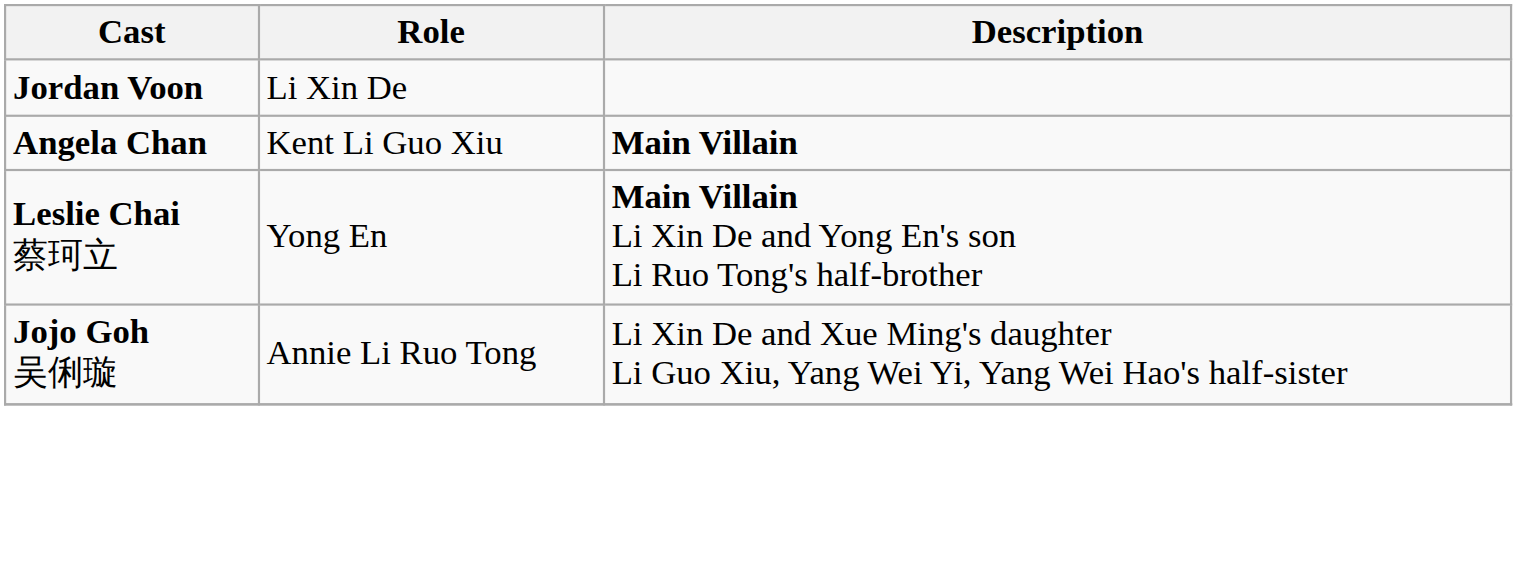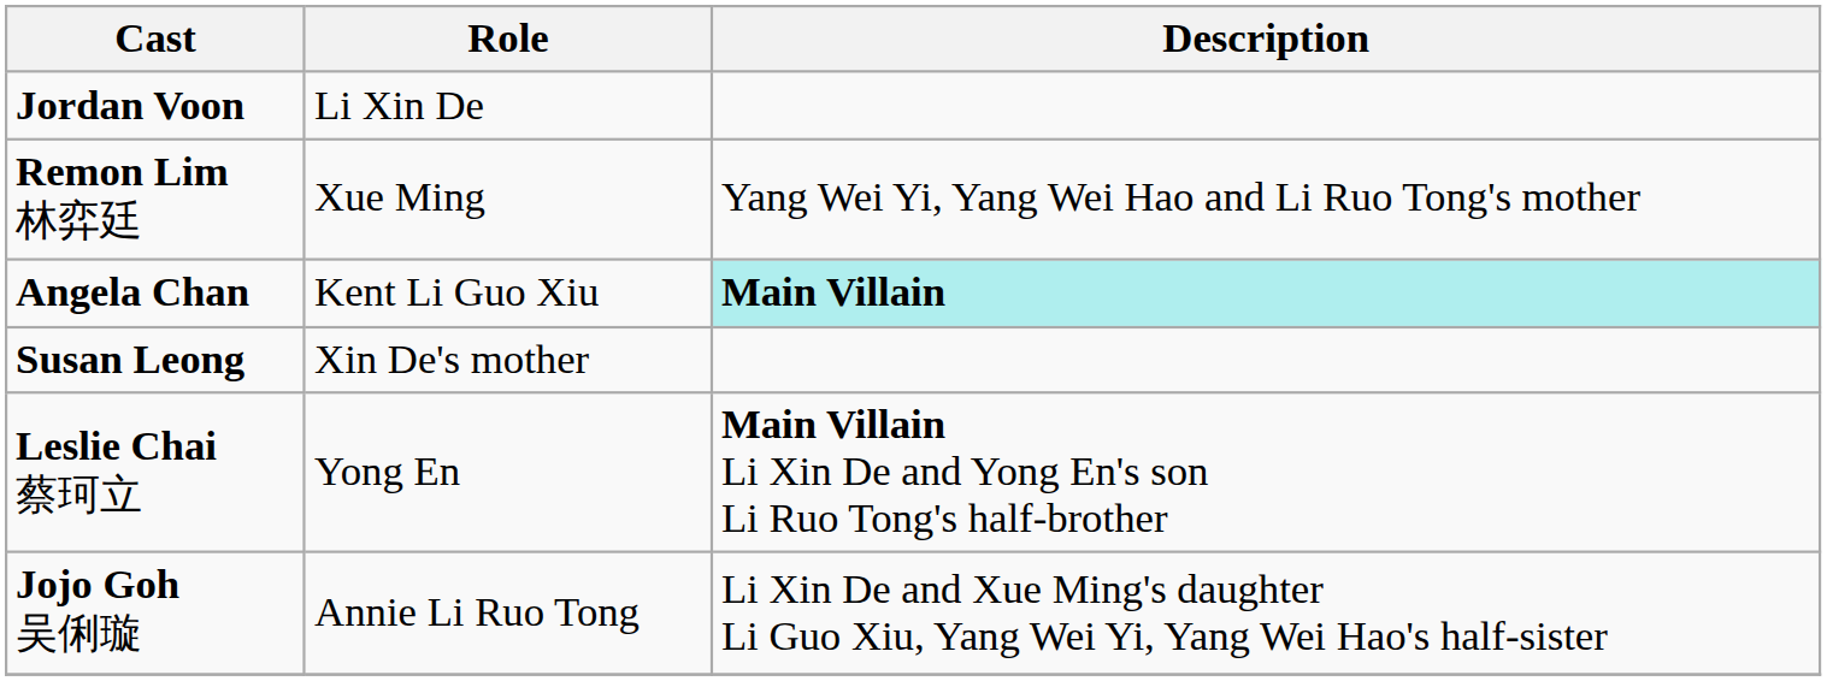 <table class="wikitable" width="55%">
 <tr>
 <th>Cast</th>
 <th>Role</th>
 <th>Description</th>
 </tr>
 <tr>
 <td><strong>Jordan Voon</strong></td>
 <td>Li Xin De</td>
 <td></td>
 </tr>
 <tr>
+<td><strong>Remon Lim</strong><br>林弈廷</td>
+<td>Xue Ming</td>
+<td>Yang Wei Yi, Yang Wei Hao and Li Ruo Tong's mother</td>
+</tr>
+<tr>
 <td><strong>Angela Chan </strong></td>
 <td>Kent Li Guo Xiu</td>
-<td><strong>Main Villain</strong></td>
+<td style="background: paleturquoise;"><strong>Main Villain</strong></td>
+</tr>
+<tr>
+<td><strong>Susan Leong</strong></td>
+<td>Xin De's mother</td>
+<td></td>
 </tr>
 <tr>
 <td><strong>Leslie Chai</strong><br>蔡珂立</td>
 <td>Yong En</td>
 <td><strong>Main Villain</strong><br>Li Xin De and Yong En's son<br>Li Ruo Tong's half-brother</td>
 </tr>
 <tr>
 <td><strong>Jojo Goh</strong><br>吴俐璇</td>
 <td>Annie Li Ruo Tong</td>
 <td>Li Xin De and Xue Ming's daughter<br>Li Guo Xiu, Yang Wei Yi, Yang Wei Hao's half-sister</td>
 </tr>
 <tr>
 </tr>
 </table>
